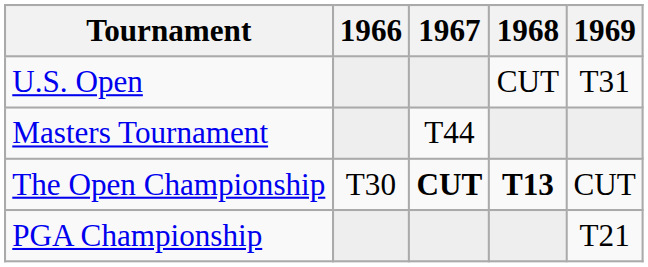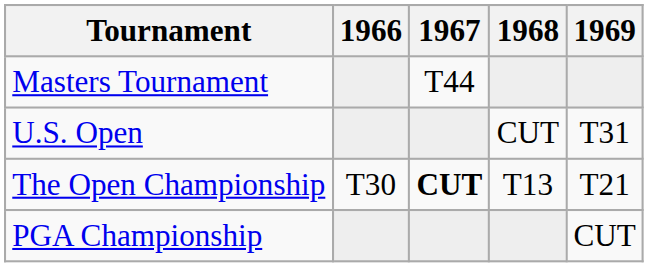 <table class="wikitable" style="font-size:95%;text-align:center;">
 <tr>
 <th>Tournament</th>
 <th>1966</th>
 <th>1967</th>
 <th>1968</th>
 <th>1969</th>
 </tr>
 <tr>
+<td align=left><a href='#'>Masters Tournament</a></td>
+<td style="background:#eeeeee;"></td>
+<td>T44</td>
+<td style="background:#eeeeee;"></td>
+<td style="background:#eeeeee;"></td>
+</tr>
+<tr>
 <td align=left><a href='#'>U.S. Open</a></td>
 <td style="background:#eeeeee;"></td>
 <td style="background:#eeeeee;"></td>
 <td>CUT</td>
 <td>T31</td>
 </tr>
 <tr>
-<td align=left><a href='#'>Masters Tournament</a></td>
-<td style="background:#eeeeee;"></td>
-<td>T44</td>
-<td style="background:#eeeeee;"></td>
-<td style="background:#eeeeee;"></td>
-</tr>
-<tr>
 <td align=left><a href='#'>The Open Championship</a></td>
 <td>T30</td>
 <td><strong>CUT</strong></td>
-<td><strong>T13</strong></td>
-<td>CUT</td>
+<td>T13</td>
+<td>T21</td>
 </tr>
 <tr>
 <td align=left><a href='#'>PGA Championship</a></td>
 <td style="background:#eeeeee;"></td>
 <td style="background:#eeeeee;"></td>
 <td style="background:#eeeeee;"></td>
-<td>T21</td>
+<td>CUT</td>
 </tr>
 </table>
